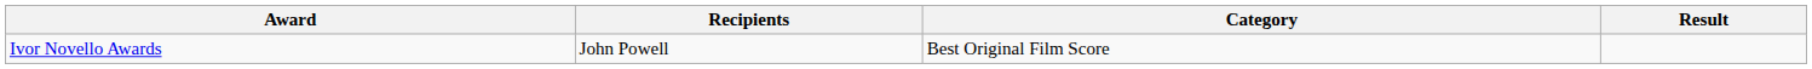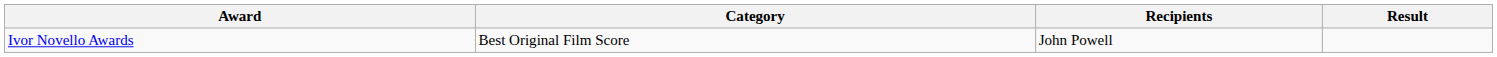 <table class="wikitable plainrowheaders sortable" style="width:100%;">
 <tr>
 <th scope="col">Award</th>
+<th scope="col">Category</th>
 <th scope="col">Recipients</th>
-<th scope="col">Category</th>
 <th scope="col">Result</th>
 </tr>
 <tr>
 <td><a href='#'>Ivor Novello Awards</a></td>
+<td>Best Original Film Score</td>
 <td>John Powell</td>
-<td>Best Original Film Score</td>
 <td></td>
 </tr>
 </table>
